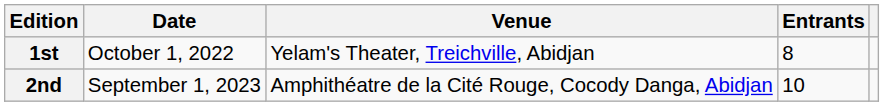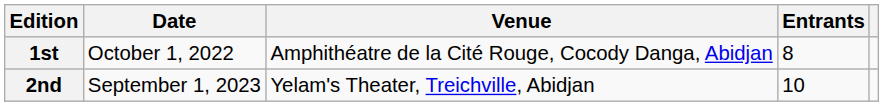 <table class="wikitable defaultcenter col2left col3left" style="font-size:95%;">
 <tr>
 <th>Edition</th>
 <th>Date</th>
 <th>Venue</th>
 <th>Entrants</th>
 <th></th>
 </tr>
 <tr>
 <th>1st</th>
 <td>October 1, 2022</td>
-<td>Yelam's Theater, <a href='#'>Treichville</a>, Abidjan</td>
+<td>Amphithéatre de la Cité Rouge, Cocody Danga, <a href='#'>Abidjan</a></td>
 <td>8</td>
 <td></td>
 </tr>
 <tr>
 <th>2nd</th>
 <td>September 1, 2023</td>
-<td>Amphithéatre de la Cité Rouge, Cocody Danga, <a href='#'>Abidjan</a></td>
+<td>Yelam's Theater, <a href='#'>Treichville</a>, Abidjan</td>
 <td>10</td>
 <td></td>
 </tr>
 </table>
